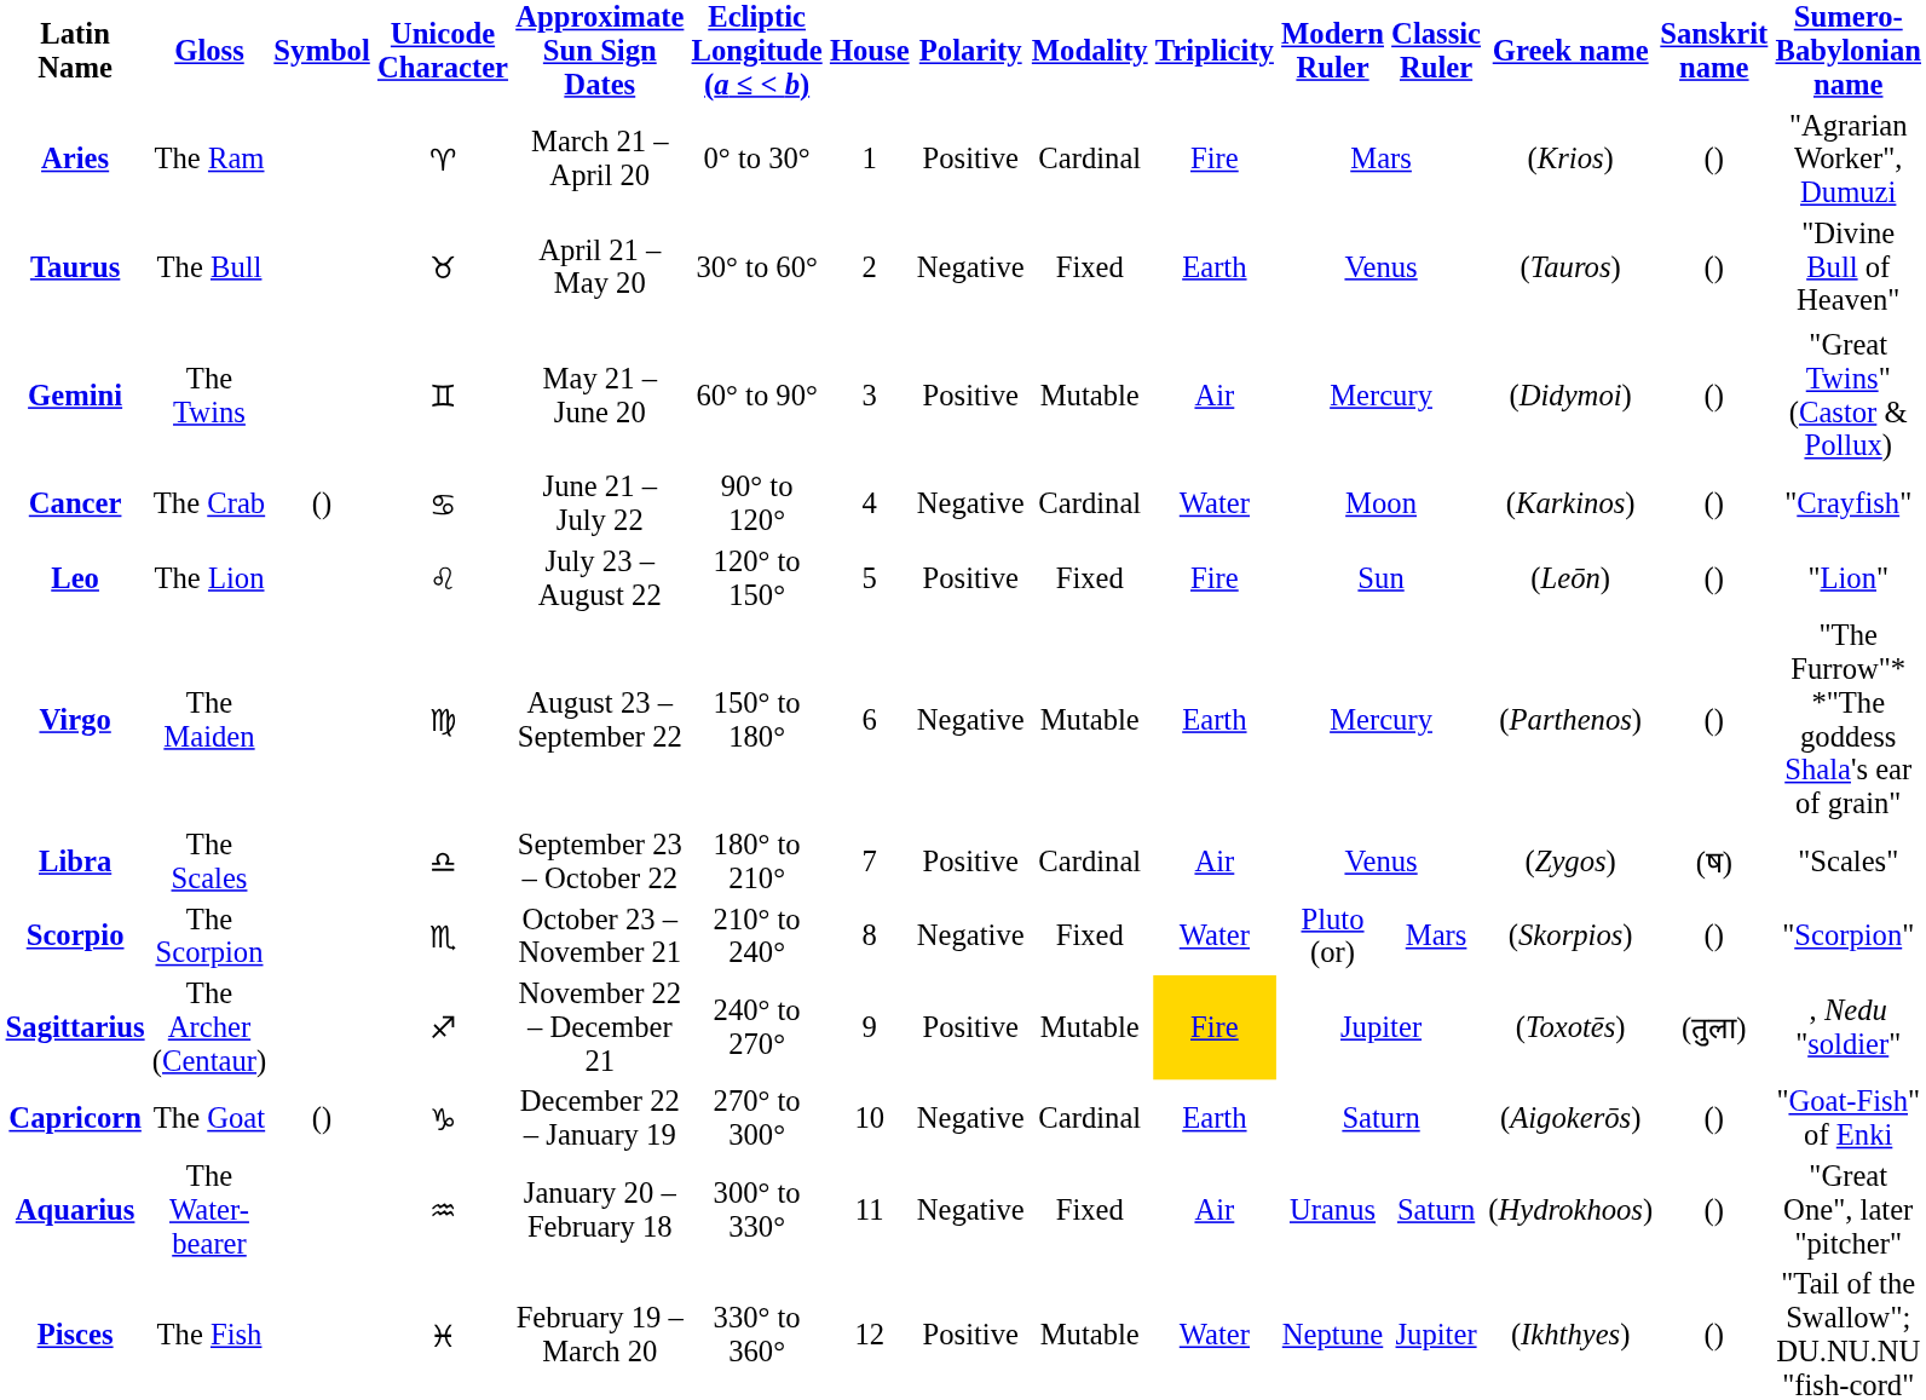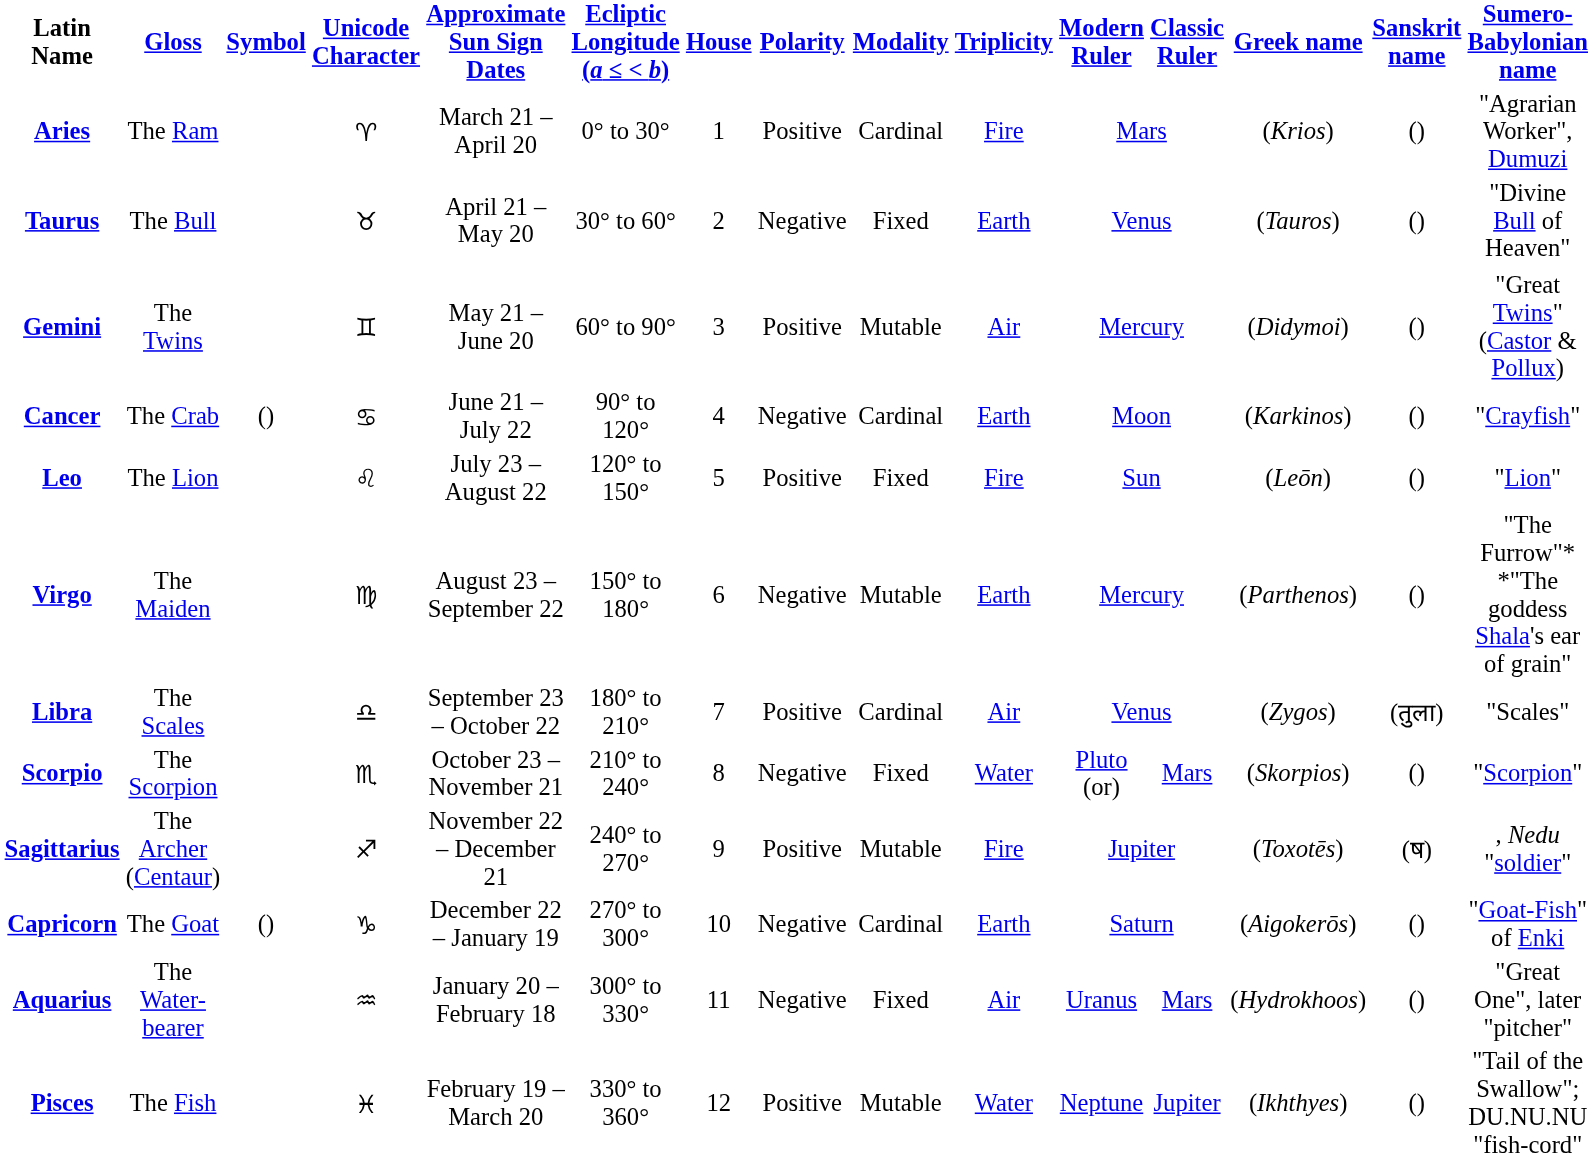 <table class="mw-datatable sortable mw" style="text-align:center">
 <tr>
 <th scope="col">Latin Name</th>
 <th scope="col"><a href='#'>Gloss</a></th>
 <th scope="col"><a href='#'>Symbol</a></th>
 <th scope="col"><a href='#'>Unicode Character</a></th>
 <th scope="col"><a href='#'>Approximate Sun Sign Dates</a></th>
 <th scope="col"><a href='#'>Ecliptic Longitude<br>(<em>a</em> ≤  < <em>b</em>)</a></th>
 <th scope="col"><a href='#'>House</a></th>
 <th scope="col"><a href='#'>Polarity</a></th>
 <th scope="col"><a href='#'>Modality</a></th>
 <th scope="col"><a href='#'>Triplicity</a></th>
 <th scope="col"><a href='#'>Modern Ruler</a></th>
 <th scope="col"><a href='#'>Classic Ruler</a></th>
 <th scope="col"><a href='#'>Greek name</a></th>
 <th scope="col"><a href='#'>Sanskrit name</a></th>
 <th scope="col"><a href='#'>Sumero-Babylonian name</a></th>
 </tr>
 <tr>
 <th scope="row"><a href='#'>Aries</a></th>
 <td>The <a href='#'>Ram</a></td>
 <td></td>
 <td>♈︎</td>
 <td>March 21 – April 20</td>
 <td>0° to 30°</td>
 <td>1</td>
 <td>Positive</td>
 <td>Cardinal</td>
 <td><a href='#'>Fire</a></td>
 <td colspan=2><a href='#'>Mars</a></td>
 <td> (<em>Krios</em>)</td>
 <td> ()</td>
 <td>  "Agrarian Worker", <a href='#'>Dumuzi</a></td>
 </tr>
 <tr>
 <th scope="row"><a href='#'>Taurus</a></th>
 <td>The <a href='#'>Bull</a></td>
 <td></td>
 <td>♉︎</td>
 <td>April 21 – May 20</td>
 <td>30° to 60°</td>
 <td>2</td>
 <td>Negative</td>
 <td>Fixed</td>
 <td><a href='#'>Earth</a></td>
 <td colspan=2><a href='#'>Venus</a></td>
 <td> (<em>Tauros</em>)</td>
 <td> ()</td>
 <td> "Divine <a href='#'>Bull</a> of Heaven"</td>
 </tr>
 <tr>
 </tr>
 <tr>
 <th scope="row"><a href='#'>Gemini</a></th>
 <td>The <a href='#'>Twins</a></td>
 <td></td>
 <td>♊︎</td>
 <td>May 21 – June 20</td>
 <td>60° to 90°</td>
 <td>3</td>
 <td>Positive</td>
 <td>Mutable</td>
 <td><a href='#'>Air</a></td>
 <td colspan=2><a href='#'>Mercury</a></td>
 <td> (<em>Didymoi</em>)</td>
 <td> ()</td>
 <td> "Great <a href='#'>Twins</a>" (<a href='#'>Castor</a> & <a href='#'>Pollux</a>)</td>
 </tr>
 <tr>
 <th scope="row"><a href='#'>Cancer</a></th>
 <td>The <a href='#'>Crab</a></td>
 <td> ()</td>
 <td>♋︎</td>
 <td>June 21 – July 22</td>
 <td>90° to 120°</td>
 <td>4</td>
 <td>Negative</td>
 <td>Cardinal</td>
-<td><a href='#'>Water</a></td>
+<td><a href='#'>Earth</a></td>
 <td colspan=2><a href='#'>Moon</a></td>
 <td> (<em>Karkinos</em>)</td>
 <td> ()</td>
 <td>  "<a href='#'>Crayfish</a>"</td>
 </tr>
 <tr>
 <th scope="row"><a href='#'>Leo</a></th>
 <td>The <a href='#'>Lion</a></td>
 <td></td>
 <td>♌︎</td>
 <td>July 23 – August 22</td>
 <td>120° to 150°</td>
 <td>5</td>
 <td>Positive</td>
 <td>Fixed</td>
 <td><a href='#'>Fire</a></td>
 <td colspan=2><a href='#'>Sun</a></td>
 <td> (<em>Leōn</em>)</td>
 <td> ()</td>
 <td> "<a href='#'>Lion</a>"</td>
 </tr>
 <tr>
 <th scope="row"><a href='#'>Virgo</a></th>
 <td>The <a href='#'>Maiden</a></td>
 <td></td>
 <td>♍︎</td>
 <td>August 23 – September 22</td>
 <td>150° to 180°</td>
 <td>6</td>
 <td>Negative</td>
 <td>Mutable</td>
 <td><a href='#'>Earth</a></td>
 <td colspan=2><a href='#'>Mercury</a></td>
 <td> (<em>Parthenos</em>)</td>
 <td> ()</td>
 <td> "The Furrow"* *"The goddess <a href='#'>Shala</a>'s ear of grain"</td>
 </tr>
 <tr>
 <th scope="row"><a href='#'>Libra</a></th>
 <td>The <a href='#'>Scales</a></td>
 <td></td>
 <td>♎︎</td>
 <td>September 23 – October 22</td>
 <td>180° to 210°</td>
 <td>7</td>
 <td>Positive</td>
 <td>Cardinal</td>
 <td><a href='#'>Air</a></td>
 <td colspan=2><a href='#'>Venus</a></td>
 <td> (<em>Zygos</em>)</td>
-<td> (ष)</td>
+<td> (तुला)</td>
 <td> "Scales"</td>
 </tr>
 <tr>
 <th scope="row"><a href='#'>Scorpio</a></th>
 <td>The <a href='#'>Scorpion</a></td>
 <td></td>
 <td>♏︎</td>
 <td>October 23 – November 21</td>
 <td>210° to 240°</td>
 <td>8</td>
 <td>Negative</td>
 <td>Fixed</td>
 <td><a href='#'>Water</a></td>
 <td><a href='#'>Pluto</a> (or)</td>
 <td><a href='#'>Mars</a></td>
 <td> (<em>Skorpios</em>)</td>
 <td> ()</td>
 <td>  "<a href='#'>Scorpion</a>"</td>
 </tr>
 <tr>
 <th scope="row"><a href='#'>Sagittarius</a></th>
 <td>The <a href='#'>Archer</a> (<a href='#'>Centaur</a>)</td>
 <td></td>
 <td>♐︎</td>
 <td>November 22 – December 21</td>
 <td>240° to 270°</td>
 <td>9</td>
 <td>Positive</td>
 <td>Mutable</td>
-<td style="background: gold;"><a href='#'>Fire</a></td>
+<td><a href='#'>Fire</a></td>
 <td colspan=2><a href='#'>Jupiter</a></td>
 <td> (<em>Toxotēs</em>)</td>
-<td> (तुला)</td>
+<td> (ष)</td>
 <td>, <em>Nedu</em> "<a href='#'>soldier</a>"</td>
 </tr>
 <tr>
 <th scope="row"><a href='#'>Capricorn</a></th>
 <td>The <a href='#'>Goat</a></td>
 <td> ()</td>
 <td>♑︎</td>
 <td>December 22 – January 19</td>
 <td>270° to 300°</td>
 <td>10</td>
 <td>Negative</td>
 <td>Cardinal</td>
 <td><a href='#'>Earth</a></td>
 <td colspan=2><a href='#'>Saturn</a></td>
 <td> (<em>Aigokerōs</em>)</td>
 <td> ()</td>
 <td> "<a href='#'>Goat-Fish</a>" of <a href='#'>Enki</a></td>
 </tr>
 <tr>
 <th scope="row"><a href='#'>Aquarius</a></th>
 <td>The <a href='#'>Water-bearer</a></td>
 <td></td>
 <td>♒︎</td>
 <td>January 20 – February 18</td>
 <td>300° to 330°</td>
 <td>11</td>
 <td>Negative</td>
 <td>Fixed</td>
 <td><a href='#'>Air</a></td>
 <td><a href='#'>Uranus</a></td>
-<td><a href='#'>Saturn</a></td>
+<td><a href='#'>Mars</a></td>
 <td> (<em>Hydrokhoos</em>)</td>
 <td> ()</td>
 <td> "Great One", later <em></em> "pitcher"</td>
 </tr>
 <tr>
 <th scope="row"><a href='#'>Pisces</a></th>
 <td>The <a href='#'>Fish</a></td>
 <td></td>
 <td>♓︎</td>
 <td>February 19 – March 20</td>
 <td>330° to 360°</td>
 <td>12</td>
 <td>Positive</td>
 <td>Mutable</td>
 <td><a href='#'>Water</a></td>
 <td><a href='#'>Neptune</a></td>
 <td><a href='#'>Jupiter</a></td>
 <td> (<em>Ikhthyes</em>)</td>
 <td> ()</td>
 <td>  "Tail of the Swallow"; DU.NU.NU "fish-cord"</td>
 </tr>
 <tr>
 </tr>
 </table>
